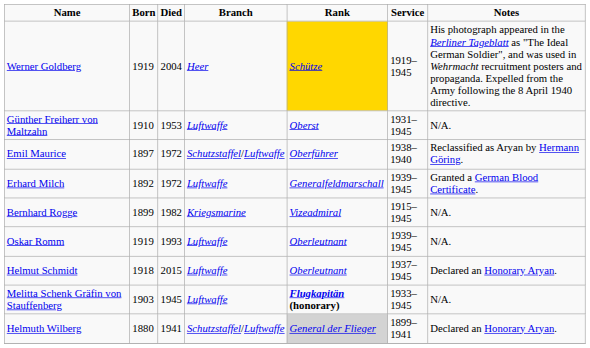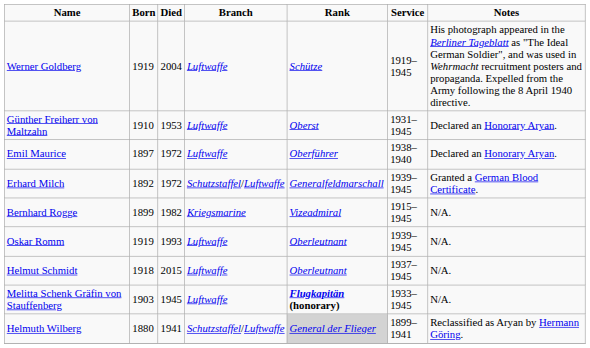 <table class="wikitable">
 <tr align="center">
 <td width="180"><strong>Name</strong></td>
 <td><strong>Born</strong></td>
 <td><strong>Died</strong></td>
 <td><strong>Branch</strong></td>
 <td><strong>Rank</strong></td>
 <td><strong>Service </strong></td>
 <td><strong>Notes</strong></td>
 </tr>
 <tr>
 <td><a href='#'>Werner Goldberg</a></td>
 <td>1919</td>
 <td>2004</td>
-<td><em><a href='#'>Heer</a></em></td>
-<td style="background: gold;"><em><a href='#'>Schütze</a></em></td>
+<td><em><a href='#'>Luftwaffe</a></em></td>
+<td><em><a href='#'>Schütze</a></em></td>
 <td>1919–1945</td>
 <td>His photograph appeared in the <em><a href='#'>Berliner Tageblatt</a></em> as "The Ideal German Soldier", and was used in <em>Wehrmacht</em> recruitment posters and propaganda. Expelled from the Army following the 8 April 1940 directive.</td>
 </tr>
 <tr>
 <td><a href='#'>Günther Freiherr von Maltzahn</a></td>
 <td>1910</td>
 <td>1953</td>
 <td><em><a href='#'>Luftwaffe</a></em></td>
 <td><em><a href='#'>Oberst</a></em></td>
 <td>1931–1945</td>
-<td>N/A.</td>
+<td>Declared an <a href='#'>Honorary Aryan</a>.</td>
 </tr>
 <tr>
 <td><a href='#'>Emil Maurice</a></td>
 <td>1897</td>
 <td>1972</td>
-<td><em><a href='#'>Schutzstaffel</a></em>/<em><a href='#'>Luftwaffe</a></em></td>
+<td><em><a href='#'>Luftwaffe</a></em></td>
 <td><em><a href='#'>Oberführer</a></em></td>
 <td>1938–1940</td>
-<td>Reclassified as Aryan by <a href='#'>Hermann Göring</a>.</td>
+<td>Declared an <a href='#'>Honorary Aryan</a>.</td>
 </tr>
 <tr>
 <td><a href='#'>Erhard Milch</a></td>
 <td>1892</td>
 <td>1972</td>
-<td><em><a href='#'>Luftwaffe</a></em></td>
+<td><em><a href='#'>Schutzstaffel</a></em>/<em><a href='#'>Luftwaffe</a></em></td>
 <td><em><a href='#'>Generalfeldmarschall</a></em></td>
 <td>1939–1945</td>
 <td>Granted a <a href='#'>German Blood Certificate</a>.</td>
 </tr>
 <tr>
 <td><a href='#'>Bernhard Rogge</a></td>
 <td>1899</td>
 <td>1982</td>
 <td><em><a href='#'>Kriegsmarine</a></em></td>
 <td><em><a href='#'>Vizeadmiral</a></em></td>
 <td>1915–1945</td>
 <td>N/A.</td>
 </tr>
 <tr>
 <td><a href='#'>Oskar Romm</a></td>
 <td>1919</td>
 <td>1993</td>
 <td><em><a href='#'>Luftwaffe</a></em></td>
 <td><em><a href='#'>Oberleutnant</a></em></td>
 <td>1939–1945</td>
 <td>N/A.</td>
 </tr>
 <tr>
 <td><a href='#'>Helmut Schmidt</a></td>
 <td>1918</td>
 <td>2015</td>
 <td><em><a href='#'>Luftwaffe</a></em></td>
 <td><em><a href='#'>Oberleutnant</a></em></td>
 <td>1937–1945</td>
-<td>Declared an <a href='#'>Honorary Aryan</a>.</td>
+<td>N/A.</td>
 </tr>
 <tr>
 <td><a href='#'>Melitta Schenk Gräfin von Stauffenberg</a></td>
 <td>1903</td>
 <td>1945</td>
 <td><em><a href='#'>Luftwaffe</a></em></td>
 <td><strong><em><a href='#'>Flugkapitän</a></em> (honorary)</strong></td>
 <td>1933–1945</td>
 <td>N/A.</td>
 </tr>
 <tr>
 <td><a href='#'>Helmuth Wilberg</a></td>
 <td>1880</td>
 <td>1941</td>
 <td><em><a href='#'>Schutzstaffel</a></em>/<em><a href='#'>Luftwaffe</a></em></td>
 <td style="background: lightgrey;"><em><a href='#'>General der Flieger</a></em></td>
 <td>1899–1941</td>
-<td>Declared an <a href='#'>Honorary Aryan</a>.</td>
+<td>Reclassified as Aryan by <a href='#'>Hermann Göring</a>.</td>
 </tr>
 <tr>
 </tr>
 </table>
